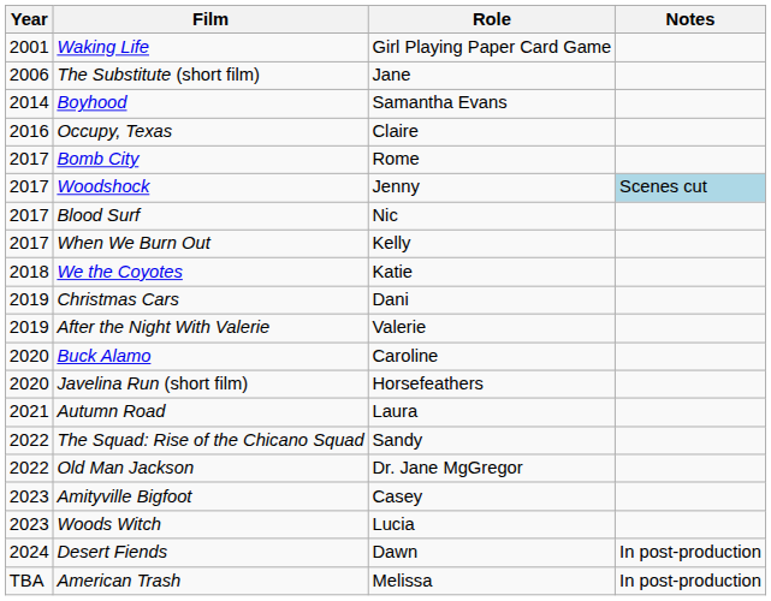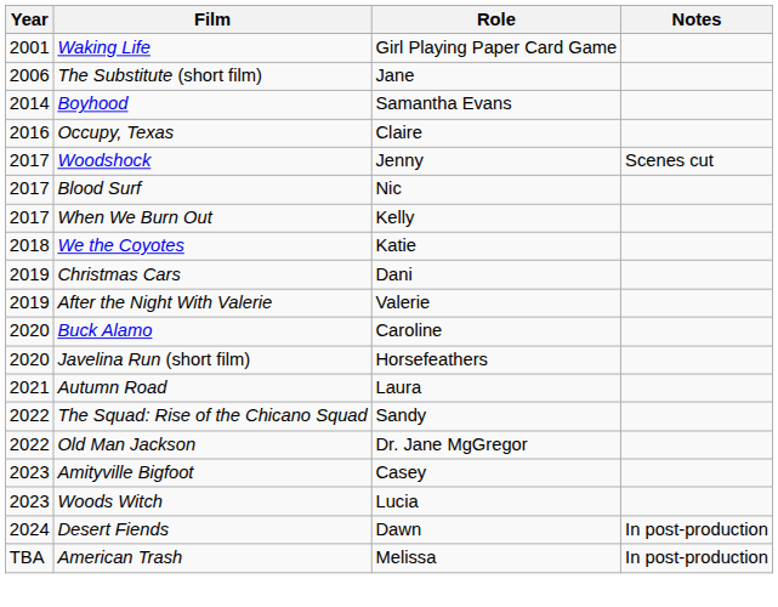 <table class="wikitable sortable">
 <tr>
 <th>Year</th>
 <th>Film</th>
 <th>Role</th>
 <th class="">Notes</th>
 </tr>
 <tr>
 <td>2001</td>
 <td><em><a href='#'>Waking Life</a></em></td>
 <td>Girl Playing Paper Card Game</td>
 <td></td>
 </tr>
 <tr>
 <td>2006</td>
 <td><em>The Substitute</em> (short film)</td>
 <td>Jane</td>
 <td></td>
 </tr>
 <tr>
 <td>2014</td>
 <td><em><a href='#'>Boyhood</a></em></td>
 <td>Samantha Evans</td>
 <td></td>
 </tr>
 <tr>
 <td>2016</td>
 <td><em>Occupy, Texas</em></td>
 <td>Claire</td>
 <td></td>
 </tr>
 <tr>
 <td>2017</td>
-<td><em><a href='#'>Bomb City</a></em></td>
-<td>Rome</td>
-<td></td>
-</tr>
-<tr>
-<td>2017</td>
 <td><em><a href='#'>Woodshock</a></em></td>
 <td>Jenny</td>
-<td style="background: lightblue;">Scenes cut</td>
+<td>Scenes cut</td>
 </tr>
 <tr>
 <td>2017</td>
 <td><em>Blood Surf</em></td>
 <td>Nic</td>
 <td></td>
 </tr>
 <tr>
 <td>2017</td>
 <td><em>When We Burn Out</em></td>
 <td>Kelly</td>
 <td></td>
 </tr>
 <tr>
 <td>2018</td>
 <td><em><a href='#'>We the Coyotes</a></em></td>
 <td>Katie</td>
 <td></td>
 </tr>
 <tr>
 <td>2019</td>
 <td><em>Christmas Cars</em></td>
 <td>Dani</td>
 <td></td>
 </tr>
 <tr>
 <td>2019</td>
 <td><em>After the Night With Valerie</em></td>
 <td>Valerie</td>
 <td></td>
 </tr>
 <tr>
 <td>2020</td>
 <td><em><a href='#'>Buck Alamo</a></em></td>
 <td>Caroline</td>
 <td></td>
 </tr>
 <tr>
 <td>2020</td>
 <td><em>Javelina Run</em> (short film)</td>
 <td>Horsefeathers</td>
 <td></td>
 </tr>
 <tr>
 <td>2021</td>
 <td><em>Autumn Road</em></td>
 <td>Laura</td>
 <td></td>
 </tr>
 <tr>
 <td>2022</td>
 <td><em>The Squad: Rise of the Chicano Squad</em></td>
 <td>Sandy</td>
 <td></td>
 </tr>
 <tr>
 <td>2022</td>
 <td><em>Old Man Jackson</em></td>
 <td>Dr. Jane MgGregor</td>
 <td></td>
 </tr>
 <tr>
 <td>2023</td>
 <td><em>Amityville Bigfoot</em></td>
 <td>Casey</td>
 <td></td>
 </tr>
 <tr>
 <td>2023</td>
 <td><em>Woods Witch</em></td>
 <td>Lucia</td>
 <td></td>
 </tr>
 <tr>
 <td>2024</td>
 <td><em>Desert Fiends</em></td>
 <td>Dawn</td>
 <td>In post-production</td>
 </tr>
 <tr>
 <td>TBA</td>
 <td><em>American Trash</em></td>
 <td>Melissa</td>
 <td>In post-production</td>
 </tr>
 </table>
